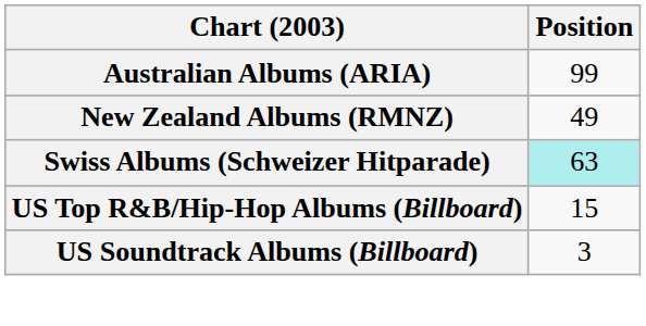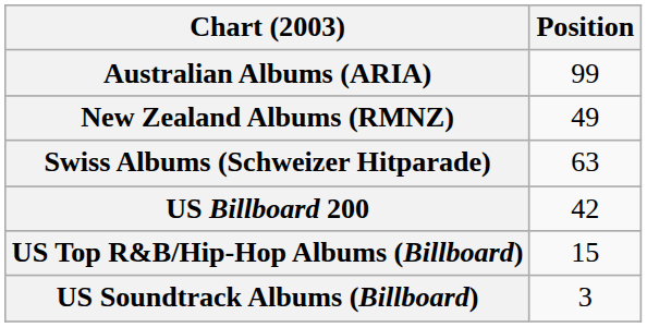 <table class="wikitable sortable plainrowheaders" style="text-align:center">
 <tr>
 <th scope="col">Chart (2003)</th>
 <th scope="col">Position</th>
 </tr>
 <tr>
 <th scope="row">Australian Albums (ARIA)</th>
 <td>99</td>
 </tr>
 <tr>
 <th scope="row">New Zealand Albums (RMNZ)</th>
 <td>49</td>
 </tr>
 <tr>
 <th scope="row">Swiss Albums (Schweizer Hitparade)</th>
-<td style="background: paleturquoise;">63</td>
+<td>63</td>
+</tr>
+<tr>
+<th scope="row">US <em>Billboard</em> 200</th>
+<td>42</td>
 </tr>
 <tr>
 <th scope="row">US Top R&B/Hip-Hop Albums (<em>Billboard</em>)</th>
 <td>15</td>
 </tr>
 <tr>
 <th scope="row">US Soundtrack Albums (<em>Billboard</em>)</th>
 <td>3</td>
 </tr>
 </table>
